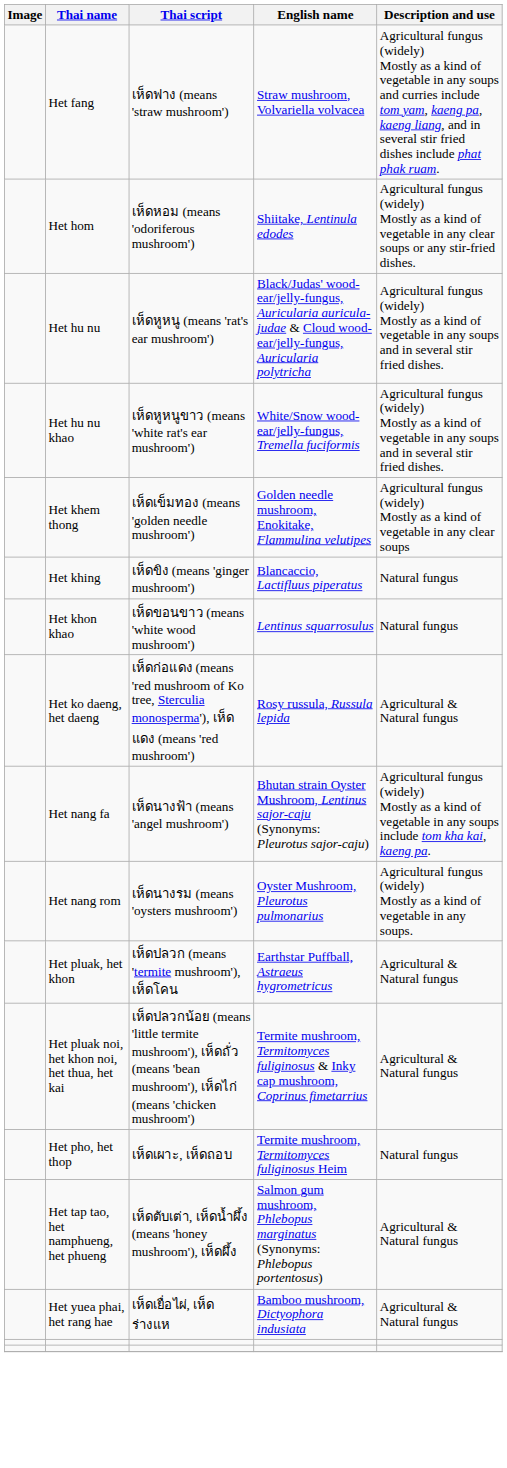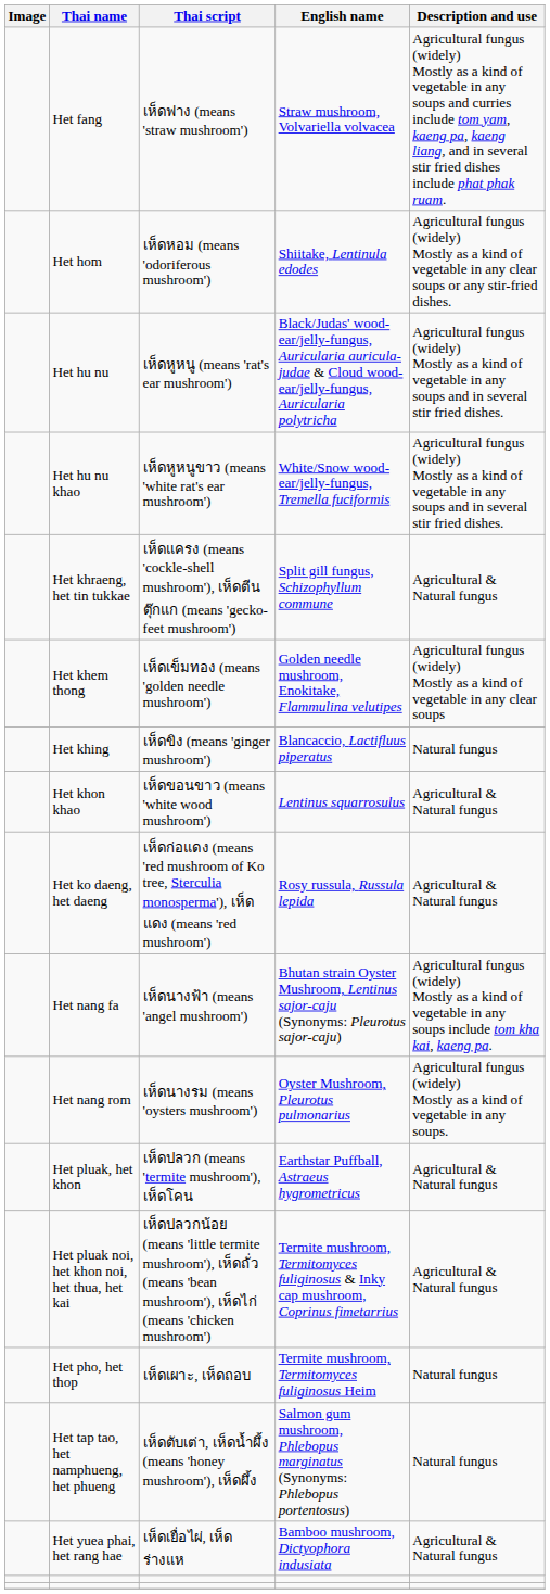 <table class="wikitable sortable">
 <tr>
 <th>Image</th>
 <th><a href='#'>Thai name</a></th>
 <th><a href='#'>Thai script</a></th>
 <th>English name</th>
 <th>Description and use</th>
 </tr>
 <tr>
 <td></td>
 <td>Het fang</td>
 <td>เห็ดฟาง (means 'straw mushroom')</td>
 <td><a href='#'>Straw mushroom, Volvariella volvacea</a></td>
 <td>Agricultural fungus (widely)<br>Mostly as a kind of vegetable in any soups and curries include <em><a href='#'>tom yam</a></em>, <em><a href='#'>kaeng pa</a></em>, <em><a href='#'>kaeng liang</a></em>, and in several stir fried dishes include <em><a href='#'>phat phak ruam</a></em>.</td>
 </tr>
 <tr>
 <td></td>
 <td>Het hom</td>
 <td>เห็ดหอม (means 'odoriferous mushroom')</td>
 <td><a href='#'>Shiitake, <em>Lentinula edodes</em></a></td>
 <td>Agricultural fungus (widely)<br>Mostly as a kind of vegetable in any clear soups or any stir-fried dishes.</td>
 </tr>
 <tr>
 <td></td>
 <td>Het hu nu</td>
 <td>เห็ดหูหนู (means 'rat's ear mushroom')</td>
 <td><a href='#'>Black/Judas' wood-ear/jelly-fungus, <em>Auricularia auricula-judae</em></a> & <a href='#'>Cloud wood-ear/jelly-fungus, <em>Auricularia polytricha</em></a></td>
 <td>Agricultural fungus (widely)<br>Mostly as a kind of vegetable in any soups and in several stir fried dishes.</td>
 </tr>
 <tr>
 <td></td>
 <td>Het hu nu khao</td>
 <td>เห็ดหูหนูขาว (means 'white rat's ear mushroom')</td>
 <td><a href='#'>White/Snow wood-ear/jelly-fungus, <em>Tremella fuciformis</em></a></td>
 <td>Agricultural fungus (widely)<br>Mostly as a kind of vegetable in any soups and in several stir fried dishes.</td>
 </tr>
 <tr>
 <td></td>
+<td>Het khraeng, het tin tukkae</td>
+<td>เห็ดแครง (means 'cockle-shell mushroom'), เห็ดตีนตุ๊กแก (means 'gecko-feet mushroom')</td>
+<td><a href='#'>Split gill fungus, <em>Schizophyllum commune</em></a></td>
+<td>Agricultural & Natural fungus<br></td>
+</tr>
+<tr>
+<td></td>
 <td>Het khem thong</td>
 <td>เห็ดเข็มทอง (means 'golden needle mushroom')</td>
 <td><a href='#'>Golden needle mushroom, Enokitake, <em>Flammulina velutipes</em></a></td>
 <td>Agricultural fungus (widely)<br>Mostly as a kind of vegetable in any clear soups</td>
 </tr>
 <tr>
 <td></td>
 <td>Het khing</td>
 <td>เห็ดขิง (means 'ginger mushroom')</td>
 <td><a href='#'>Blancaccio, <em>Lactifluus piperatus</em></a></td>
 <td>Natural fungus<br></td>
 </tr>
 <tr>
 <td></td>
 <td>Het khon khao</td>
 <td>เห็ดขอนขาว (means 'white wood mushroom')</td>
 <td><a href='#'><em>Lentinus squarrosulus</em></a></td>
-<td>Natural fungus<br></td>
+<td>Agricultural & Natural fungus<br></td>
 </tr>
 <tr>
 <td></td>
 <td>Het ko daeng, het daeng</td>
 <td>เห็ดก่อแดง (means 'red mushroom of Ko tree, <a href='#'>Sterculia monosperma</a>'), เห็ดแดง (means 'red mushroom')</td>
 <td><a href='#'>Rosy russula, <em>Russula lepida</em></a></td>
 <td>Agricultural & Natural fungus<br></td>
 </tr>
 <tr>
 <td></td>
 <td>Het nang fa</td>
 <td>เห็ดนางฟ้า (means 'angel mushroom')</td>
 <td><a href='#'>Bhutan strain Oyster Mushroom, <em>Lentinus sajor-caju</em></a> (Synonyms: <em>Pleurotus sajor-caju</em>)</td>
 <td>Agricultural fungus (widely)<br>Mostly as a kind of vegetable in any soups include <em><a href='#'>tom kha kai</a></em>, <em><a href='#'>kaeng pa</a></em>.</td>
 </tr>
 <tr>
 <td></td>
 <td>Het nang rom</td>
 <td>เห็ดนางรม (means 'oysters mushroom')</td>
 <td><a href='#'>Oyster Mushroom, <em>Pleurotus pulmonarius</em></a></td>
 <td>Agricultural fungus (widely)<br>Mostly as a kind of vegetable in any soups.</td>
 </tr>
 <tr>
 <td></td>
 <td>Het pluak, het khon</td>
 <td>เห็ดปลวก (means '<a href='#'>termite</a> mushroom'), เห็ดโคน</td>
 <td><a href='#'>Earthstar Puffball, <em>Astraeus hygrometricus</em></a></td>
 <td>Agricultural & Natural fungus<br></td>
 </tr>
 <tr>
 <td></td>
 <td>Het pluak noi, het khon noi, het thua, het kai</td>
 <td>เห็ดปลวกน้อย (means 'little termite mushroom'), เห็ดถั่ว (means 'bean mushroom'), เห็ดไก่ (means 'chicken mushroom')</td>
 <td><a href='#'>Termite mushroom, <em>Termitomyces fuliginosus</em></a> & <a href='#'>Inky cap mushroom, <em>Coprinus fimetarrius</em></a></td>
 <td>Agricultural & Natural fungus<br></td>
 </tr>
 <tr>
 <td></td>
 <td>Het pho, het thop</td>
 <td>เห็ดเผาะ, เห็ดถอบ</td>
 <td><a href='#'>Termite mushroom, <em>Termitomyces fuliginosus</em> Heim</a></td>
 <td>Natural fungus<br></td>
 </tr>
 <tr>
 <td></td>
 <td>Het tap tao, het namphueng, het phueng</td>
 <td>เห็ดตับเต่า, เห็ดน้ำผึ้ง (means 'honey mushroom'), เห็ดผึ้ง</td>
 <td><a href='#'>Salmon gum mushroom, <em>Phlebopus marginatus</em></a> (Synonyms: <em>Phlebopus portentosus</em>)</td>
-<td>Agricultural & Natural fungus<br></td>
+<td>Natural fungus<br></td>
 </tr>
 <tr>
 <td></td>
 <td>Het yuea phai, het rang hae</td>
 <td>เห็ดเยื่อไผ่, เห็ดร่างแห</td>
 <td><a href='#'>Bamboo mushroom, <em>Dictyophora indusiata</em></a></td>
 <td>Agricultural & Natural fungus<br></td>
 </tr>
 <tr>
 <td></td>
 <td></td>
 <td></td>
 <td></td>
 <td></td>
 </tr>
 <tr>
 <td></td>
 <td></td>
 <td></td>
 <td></td>
 <td></td>
 </tr>
 <tr>
 </tr>
 </table>
